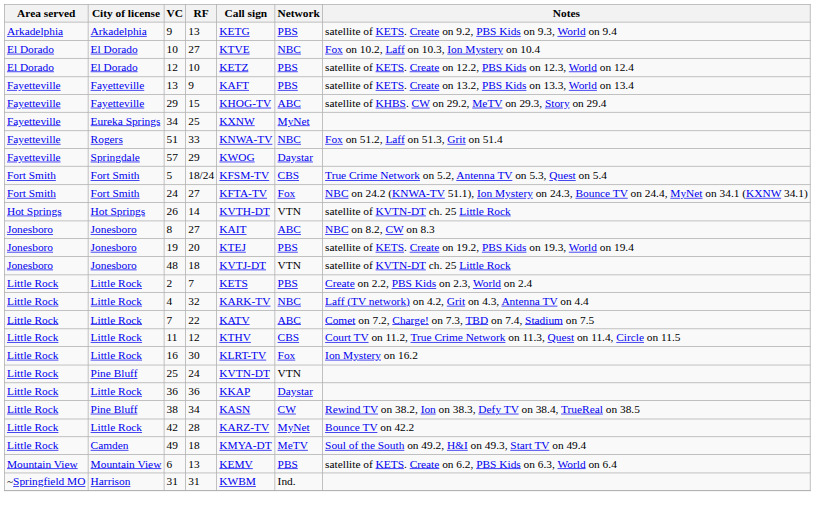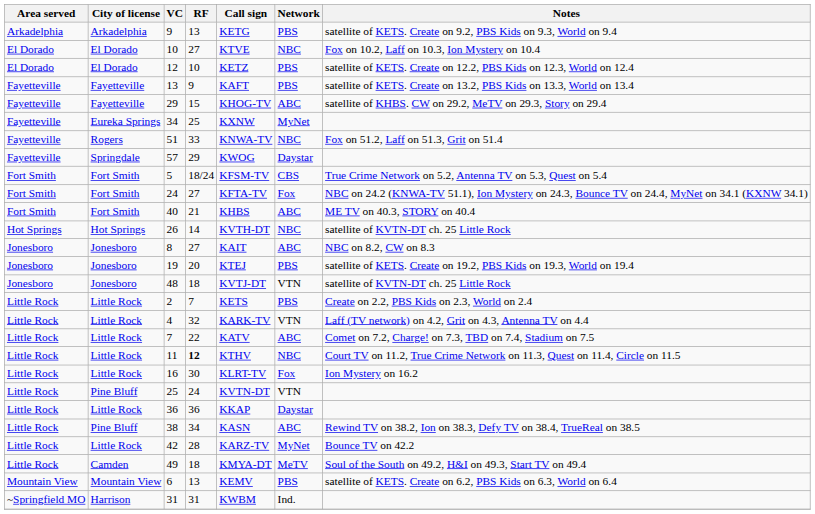 <table class="sortable wikitable" style="margin: 1em 1em 1em 0; background: #f9f9f9;">
 <tr>
 <th>Area served</th>
 <th>City of license</th>
 <th>VC</th>
 <th>RF</th>
 <th>Call sign</th>
 <th>Network</th>
 <th class="unsortable">Notes</th>
 </tr>
 <tr style="vertical-align: top; text-align: left;">
 <td><a href='#'>Arkadelphia</a></td>
 <td><a href='#'>Arkadelphia</a></td>
 <td>9</td>
 <td>13</td>
 <td><a href='#'>KETG</a></td>
 <td><a href='#'>PBS</a></td>
 <td>satellite of <a href='#'>KETS</a>. <a href='#'>Create</a> on 9.2, <a href='#'>PBS Kids</a> on 9.3, <a href='#'>World</a> on 9.4</td>
 </tr>
 <tr style="vertical-align: top; text-align: left;">
 <td><a href='#'>El Dorado</a></td>
 <td><a href='#'>El Dorado</a></td>
 <td>10</td>
 <td>27</td>
 <td><a href='#'>KTVE</a></td>
 <td><a href='#'>NBC</a></td>
 <td><a href='#'>Fox</a> on 10.2, <a href='#'>Laff</a> on 10.3, <a href='#'>Ion Mystery</a> on 10.4</td>
 </tr>
 <tr style="vertical-align: top; text-align: left;">
 <td><a href='#'>El Dorado</a></td>
 <td><a href='#'>El Dorado</a></td>
 <td>12</td>
 <td>10</td>
 <td><a href='#'>KETZ</a></td>
 <td><a href='#'>PBS</a></td>
 <td>satellite of <a href='#'>KETS</a>. <a href='#'>Create</a> on 12.2, <a href='#'>PBS Kids</a> on 12.3, <a href='#'>World</a> on 12.4</td>
 </tr>
 <tr style="vertical-align: top; text-align: left;">
 <td><a href='#'>Fayetteville</a></td>
 <td><a href='#'>Fayetteville</a></td>
 <td>13</td>
 <td>9</td>
 <td><a href='#'>KAFT</a></td>
 <td><a href='#'>PBS</a></td>
 <td>satellite of <a href='#'>KETS</a>. <a href='#'>Create</a> on 13.2, <a href='#'>PBS Kids</a> on 13.3, <a href='#'>World</a> on 13.4</td>
 </tr>
 <tr style="vertical-align: top; text-align: left;">
 <td><a href='#'>Fayetteville</a></td>
 <td><a href='#'>Fayetteville</a></td>
 <td>29</td>
 <td>15</td>
 <td><a href='#'>KHOG-TV</a></td>
 <td><a href='#'>ABC</a></td>
 <td>satellite of <a href='#'>KHBS</a>. <a href='#'>CW</a> on 29.2, <a href='#'>MeTV</a> on 29.3, <a href='#'>Story</a> on 29.4</td>
 </tr>
 <tr style="vertical-align: top; text-align: left;">
 <td><a href='#'>Fayetteville</a></td>
 <td><a href='#'>Eureka Springs</a></td>
 <td>34</td>
 <td>25</td>
 <td><a href='#'>KXNW</a></td>
 <td><a href='#'>MyNet</a></td>
 <td></td>
 </tr>
 <tr style="vertical-align: top; text-align: left;">
 <td><a href='#'>Fayetteville</a></td>
 <td><a href='#'>Rogers</a></td>
 <td>51</td>
 <td>33</td>
 <td><a href='#'>KNWA-TV</a></td>
 <td><a href='#'>NBC</a></td>
 <td><a href='#'>Fox</a> on 51.2, <a href='#'>Laff</a> on 51.3, <a href='#'>Grit</a> on 51.4</td>
 </tr>
 <tr style="vertical-align: top; text-align: left;">
 <td><a href='#'>Fayetteville</a></td>
 <td><a href='#'>Springdale</a></td>
 <td>57</td>
 <td>29</td>
 <td><a href='#'>KWOG</a></td>
 <td><a href='#'>Daystar</a></td>
 <td></td>
 </tr>
 <tr style="vertical-align: top; text-align: left;">
 <td><a href='#'>Fort Smith</a></td>
 <td><a href='#'>Fort Smith</a></td>
 <td>5</td>
 <td>18/24</td>
 <td><a href='#'>KFSM-TV</a></td>
 <td><a href='#'>CBS</a></td>
 <td><a href='#'>True Crime Network</a> on 5.2, <a href='#'>Antenna TV</a> on 5.3, <a href='#'>Quest</a> on 5.4</td>
 </tr>
 <tr style="vertical-align: top; text-align: left;">
 <td><a href='#'>Fort Smith</a></td>
 <td><a href='#'>Fort Smith</a></td>
 <td>24</td>
 <td>27</td>
 <td><a href='#'>KFTA-TV</a></td>
 <td><a href='#'>Fox</a></td>
 <td><a href='#'>NBC</a> on 24.2 (<a href='#'>KNWA-TV</a> 51.1), <a href='#'>Ion Mystery</a> on 24.3, <a href='#'>Bounce TV</a> on 24.4, <a href='#'>MyNet</a> on 34.1 (<a href='#'>KXNW</a> 34.1)</td>
 </tr>
 <tr style="vertical-align: top; text-align: left;">
+<td><a href='#'>Fort Smith</a></td>
+<td><a href='#'>Fort Smith</a></td>
+<td>40</td>
+<td>21</td>
+<td><a href='#'>KHBS</a></td>
+<td><a href='#'>ABC</a></td>
+<td><a href='#'>ME TV</a> on 40.3, <a href='#'>STORY</a> on 40.4</td>
+</tr>
+<tr style="vertical-align: top; text-align: left;">
 <td><a href='#'>Hot Springs</a></td>
 <td><a href='#'>Hot Springs</a></td>
 <td>26</td>
 <td>14</td>
 <td><a href='#'>KVTH-DT</a></td>
-<td>VTN</td>
+<td><a href='#'>NBC</a></td>
 <td>satellite of <a href='#'>KVTN-DT</a> ch. 25 <a href='#'>Little Rock</a></td>
 </tr>
 <tr style="vertical-align: top; text-align: left;">
 <td><a href='#'>Jonesboro</a></td>
 <td><a href='#'>Jonesboro</a></td>
 <td>8</td>
 <td>27</td>
 <td><a href='#'>KAIT</a></td>
 <td><a href='#'>ABC</a></td>
 <td><a href='#'>NBC</a> on 8.2, <a href='#'>CW</a> on 8.3</td>
 </tr>
 <tr style="vertical-align: top; text-align: left;">
 <td><a href='#'>Jonesboro</a></td>
 <td><a href='#'>Jonesboro</a></td>
 <td>19</td>
 <td>20</td>
 <td><a href='#'>KTEJ</a></td>
 <td><a href='#'>PBS</a></td>
 <td>satellite of <a href='#'>KETS</a>. <a href='#'>Create</a> on 19.2, <a href='#'>PBS Kids</a> on 19.3, <a href='#'>World</a> on 19.4</td>
 </tr>
 <tr style="vertical-align: top; text-align: left;">
 <td><a href='#'>Jonesboro</a></td>
 <td><a href='#'>Jonesboro</a></td>
 <td>48</td>
 <td>18</td>
 <td><a href='#'>KVTJ-DT</a></td>
 <td>VTN</td>
 <td>satellite of <a href='#'>KVTN-DT</a> ch. 25 <a href='#'>Little Rock</a></td>
 </tr>
 <tr style="vertical-align: top; text-align: left;">
 <td><a href='#'>Little Rock</a></td>
 <td><a href='#'>Little Rock</a></td>
 <td>2</td>
 <td>7</td>
 <td><a href='#'>KETS</a></td>
 <td><a href='#'>PBS</a></td>
 <td><a href='#'>Create</a> on 2.2, <a href='#'>PBS Kids</a> on 2.3, <a href='#'>World</a> on 2.4</td>
 </tr>
 <tr style="vertical-align: top; text-align: left;">
 <td><a href='#'>Little Rock</a></td>
 <td><a href='#'>Little Rock</a></td>
 <td>4</td>
 <td>32</td>
 <td><a href='#'>KARK-TV</a></td>
-<td><a href='#'>NBC</a></td>
+<td>VTN</td>
 <td><a href='#'>Laff (TV network)</a> on 4.2, <a href='#'>Grit</a> on 4.3, <a href='#'>Antenna TV</a> on 4.4</td>
 </tr>
 <tr style="vertical-align: top; text-align: left;">
 <td><a href='#'>Little Rock</a></td>
 <td><a href='#'>Little Rock</a></td>
 <td>7</td>
 <td>22</td>
 <td><a href='#'>KATV</a></td>
 <td><a href='#'>ABC</a></td>
 <td><a href='#'>Comet</a> on 7.2, <a href='#'>Charge!</a> on 7.3, <a href='#'>TBD</a> on 7.4, <a href='#'>Stadium</a> on 7.5</td>
 </tr>
 <tr style="vertical-align: top; text-align: left;">
 <td><a href='#'>Little Rock</a></td>
 <td><a href='#'>Little Rock</a></td>
 <td>11</td>
-<td>12</td>
+<td><strong>12</strong></td>
 <td><a href='#'>KTHV</a></td>
-<td><a href='#'>CBS</a></td>
+<td><a href='#'>NBC</a></td>
 <td><a href='#'>Court TV</a> on 11.2, <a href='#'>True Crime Network</a> on 11.3, <a href='#'>Quest</a> on 11.4, <a href='#'>Circle</a> on 11.5</td>
 </tr>
 <tr style="vertical-align: top; text-align: left;">
 <td><a href='#'>Little Rock</a></td>
 <td><a href='#'>Little Rock</a></td>
 <td>16</td>
 <td>30</td>
 <td><a href='#'>KLRT-TV</a></td>
 <td><a href='#'>Fox</a></td>
 <td><a href='#'>Ion Mystery</a> on 16.2</td>
 </tr>
 <tr style="vertical-align: top; text-align: left;">
 <td><a href='#'>Little Rock</a></td>
 <td><a href='#'>Pine Bluff</a></td>
 <td>25</td>
 <td>24</td>
 <td><a href='#'>KVTN-DT</a></td>
 <td>VTN</td>
 <td></td>
 </tr>
 <tr style="vertical-align: top; text-align: left;">
 <td><a href='#'>Little Rock</a></td>
 <td><a href='#'>Little Rock</a></td>
 <td>36</td>
 <td>36</td>
 <td><a href='#'>KKAP</a></td>
 <td><a href='#'>Daystar</a></td>
 <td></td>
 </tr>
 <tr style="vertical-align: top; text-align: left;">
 <td><a href='#'>Little Rock</a></td>
 <td><a href='#'>Pine Bluff</a></td>
 <td>38</td>
 <td>34</td>
 <td><a href='#'>KASN</a></td>
-<td><a href='#'>CW</a></td>
+<td><a href='#'>ABC</a></td>
 <td><a href='#'>Rewind TV</a> on 38.2, <a href='#'>Ion</a> on 38.3, <a href='#'>Defy TV</a> on 38.4, <a href='#'>TrueReal</a> on 38.5</td>
 </tr>
 <tr style="vertical-align: top; text-align: left;">
 <td><a href='#'>Little Rock</a></td>
 <td><a href='#'>Little Rock</a></td>
 <td>42</td>
 <td>28</td>
 <td><a href='#'>KARZ-TV</a></td>
 <td><a href='#'>MyNet</a></td>
 <td><a href='#'>Bounce TV</a> on 42.2</td>
 </tr>
 <tr style="vertical-align: top; text-align: left;">
 <td><a href='#'>Little Rock</a></td>
 <td><a href='#'>Camden</a></td>
 <td>49</td>
 <td>18</td>
 <td><a href='#'>KMYA-DT</a></td>
 <td><a href='#'>MeTV</a></td>
 <td><a href='#'>Soul of the South</a> on 49.2, <a href='#'>H&I</a> on 49.3, <a href='#'>Start TV</a> on 49.4</td>
 </tr>
 <tr style="vertical-align: top; text-align: left;">
 <td><a href='#'>Mountain View</a></td>
 <td><a href='#'>Mountain View</a></td>
 <td>6</td>
 <td>13</td>
 <td><a href='#'>KEMV</a></td>
 <td><a href='#'>PBS</a></td>
 <td>satellite of <a href='#'>KETS</a>. <a href='#'>Create</a> on 6.2, <a href='#'>PBS Kids</a> on 6.3, <a href='#'>World</a> on 6.4</td>
 </tr>
 <tr style="vertical-align: top; text-align: left;">
 <td>~<a href='#'>Springfield MO</a></td>
 <td><a href='#'>Harrison</a></td>
 <td>31</td>
 <td>31</td>
 <td><a href='#'>KWBM</a></td>
 <td>Ind.</td>
 <td></td>
 </tr>
 <tr style="vertical-align: top; text-align: left;">
 </tr>
 </table>
